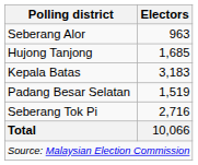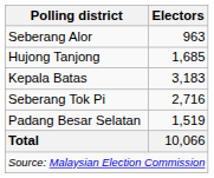 <table class="wikitable sortable">
 <tr>
 <th>Polling district</th>
 <th>Electors</th>
 </tr>
 <tr>
 <td>Seberang Alor</td>
 <td align="right">963</td>
 </tr>
 <tr>
 <td>Hujong Tanjong</td>
 <td align="right">1,685</td>
 </tr>
 <tr>
 <td>Kepala Batas</td>
 <td align="right">3,183</td>
 </tr>
 <tr>
+<td>Seberang Tok Pi</td>
+<td align="right">2,716</td>
+</tr>
+<tr>
 <td>Padang Besar Selatan</td>
 <td align="right">1,519</td>
-</tr>
-<tr>
-<td>Seberang Tok Pi</td>
-<td align="right">2,716</td>
 </tr>
 <tr>
 <td style="background: #f2f2f2"><strong>Total</strong></td>
 <td style="background: #f2f2f2" align="right">10,066</td>
 </tr>
 <tr>
 <td colspan="2"  align="right"><small><em>Source: <a href='#'>Malaysian Election Commission</a></em></small></td>
 </tr>
 </table>
